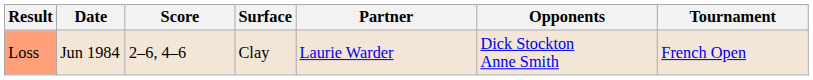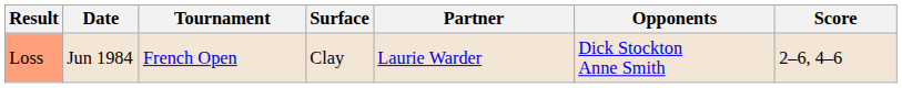 <table class="sortable wikitable">
 <tr>
 <th style="width:40px">Result</th>
 <th style="width:60px">Date</th>
-<th style="width:100px" class="unsortable">Score</th>
+<th style="width:140px">Tournament</th>
 <th style="width:50px">Surface</th>
 <th style="width:170px">Partner</th>
 <th style="width:170px">Opponents</th>
-<th style="width:140px">Tournament</th>
+<th style="width:100px" class="unsortable">Score</th>
 </tr>
 <tr bgcolor="f3e6d7">
 <td style="background:#ffa07a;">Loss</td>
 <td>Jun 1984</td>
-<td>2–6, 4–6</td>
+<td><a href='#'>French Open</a></td>
 <td>Clay</td>
 <td> <a href='#'>Laurie Warder</a></td>
 <td> <a href='#'>Dick Stockton</a> <br>  <a href='#'>Anne Smith</a></td>
-<td><a href='#'>French Open</a></td>
+<td>2–6, 4–6</td>
 </tr>
 </table>
